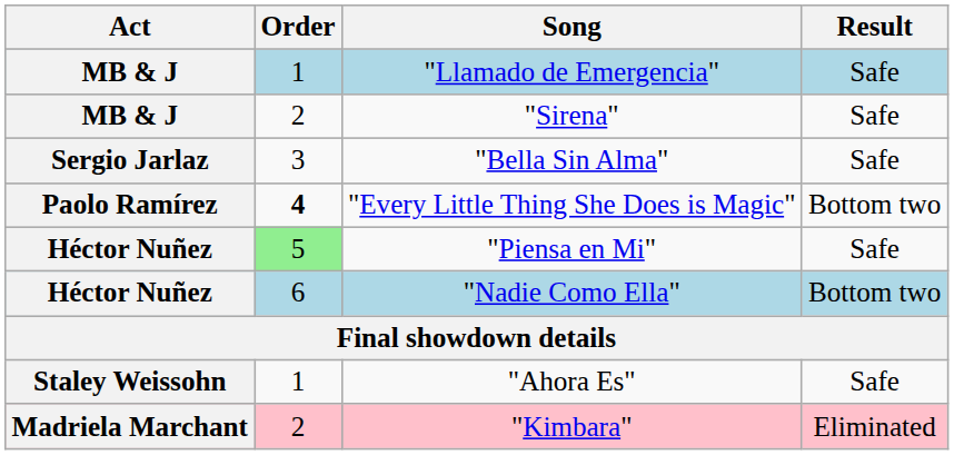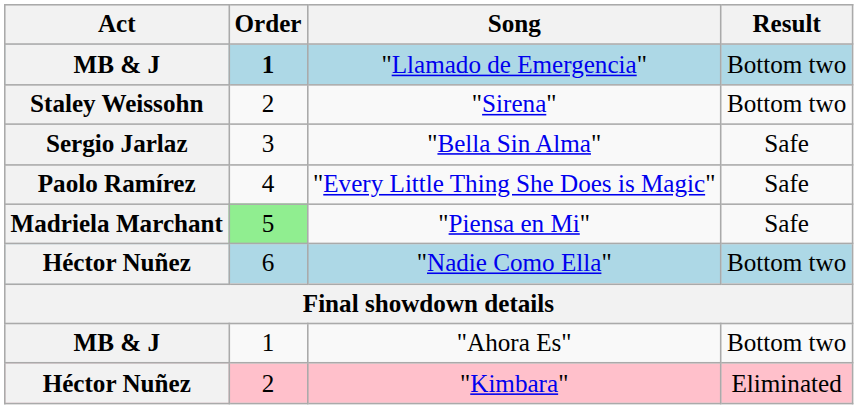 <table class="wikitable plainrowheaders" style="text-align:center">
 <tr>
 <th>Act</th>
 <th>Order</th>
 <th>Song</th>
 <th>Result</th>
 </tr>
 <tr bgcolor="lightblue">
 <th>MB & J</th>
-<td>1</td>
+<td><strong>1</strong></td>
 <td>"<a href='#'>Llamado de Emergencia</a>"</td>
-<td>Safe</td>
+<td>Bottom two</td>
 </tr>
 <tr>
-<th>MB & J</th>
+<th>Staley Weissohn</th>
 <td>2</td>
 <td>"<a href='#'>Sirena</a>"</td>
-<td>Safe</td>
+<td>Bottom two</td>
 </tr>
 <tr>
 <th>Sergio Jarlaz</th>
 <td>3</td>
 <td>"<a href='#'>Bella Sin Alma</a>"</td>
 <td>Safe</td>
 </tr>
 <tr>
 <th>Paolo Ramírez</th>
-<td><strong>4</strong></td>
+<td>4</td>
 <td>"<a href='#'>Every Little Thing She Does is Magic</a>"</td>
-<td>Bottom two</td>
+<td>Safe</td>
 </tr>
 <tr>
-<th>Héctor Nuñez</th>
+<th>Madriela Marchant</th>
 <td style="background: lightgreen;">5</td>
 <td>"<a href='#'>Piensa en Mi</a>"</td>
 <td>Safe</td>
 </tr>
 <tr bgcolor="lightblue">
 <th>Héctor Nuñez</th>
 <td>6</td>
 <td>"<a href='#'>Nadie Como Ella</a>"</td>
 <td>Bottom two</td>
 </tr>
 <tr>
 <th colspan="6">Final showdown details</th>
 </tr>
 <tr>
-<th>Staley Weissohn</th>
+<th>MB & J</th>
 <td>1</td>
 <td>"Ahora Es"</td>
-<td>Safe</td>
+<td>Bottom two</td>
 </tr>
 <tr bgcolor="pink">
-<th>Madriela Marchant</th>
+<th>Héctor Nuñez</th>
 <td>2</td>
 <td>"<a href='#'>Kimbara</a>"</td>
 <td>Eliminated</td>
 </tr>
 </table>
